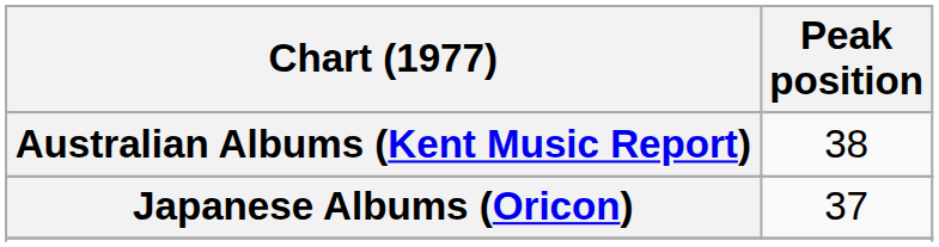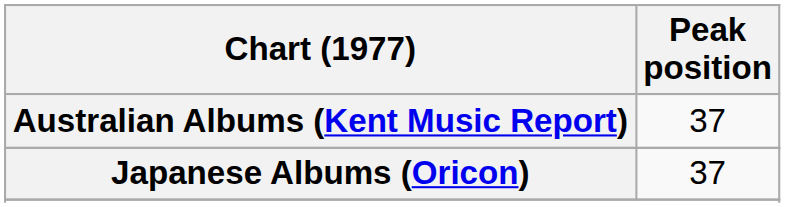 <table class="wikitable sortable plainrowheaders">
 <tr>
 <th scope="col">Chart (1977)</th>
 <th scope="col">Peak<br>position</th>
 </tr>
 <tr>
 <th scope="row">Australian Albums (<a href='#'>Kent Music Report</a>)</th>
-<td align="center">38</td>
+<td align="center">37</td>
 </tr>
 <tr>
 </tr>
 <tr>
 </tr>
 <tr>
 <th scope="row">Japanese Albums (<a href='#'>Oricon</a>)</th>
 <td align="center">37</td>
 </tr>
 <tr>
 </tr>
 <tr>
 </tr>
 </table>
